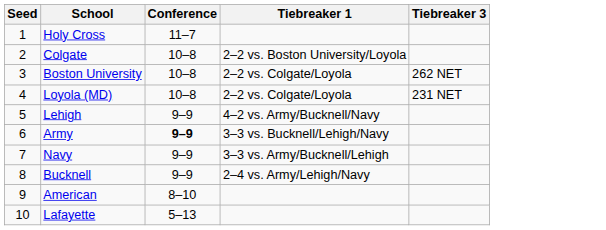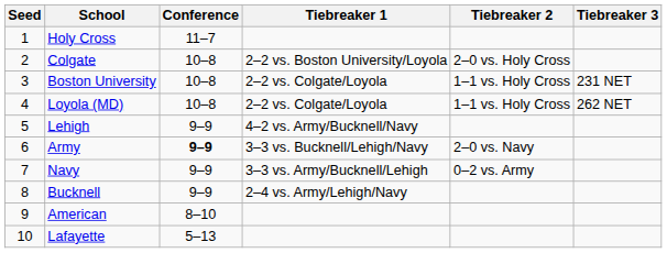 <table class="wikitable" style="text-align:center">
 <tr>
 <th>Seed</th>
 <th>School</th>
 <th>Conference</th>
 <th>Tiebreaker 1</th>
+<th>Tiebreaker 2</th>
 <th>Tiebreaker 3</th>
 </tr>
 <tr>
 <td>1</td>
 <td align="left"><a href='#'>Holy Cross</a></td>
 <td>11–7</td>
 <td align="left"></td>
 <td align="left"></td>
+<td align="left"></td>
 </tr>
 <tr>
 <td>2</td>
 <td align="left"><a href='#'>Colgate</a></td>
 <td>10–8</td>
 <td align="left">2–2 vs. Boston University/Loyola</td>
+<td align="left">2–0 vs. Holy Cross</td>
 <td align="left"></td>
 </tr>
 <tr>
 <td>3</td>
 <td align="left"><a href='#'>Boston University</a></td>
 <td>10–8</td>
 <td align="left">2–2 vs. Colgate/Loyola</td>
-<td align="left">262 NET</td>
+<td align="left">1–1 vs. Holy Cross</td>
+<td align="left">231 NET</td>
 </tr>
 <tr>
 <td>4</td>
 <td align="left"><a href='#'>Loyola (MD)</a></td>
 <td>10–8</td>
 <td align="left">2–2 vs. Colgate/Loyola</td>
-<td align="left">231 NET</td>
+<td align="left">1–1 vs. Holy Cross</td>
+<td align="left">262 NET</td>
 </tr>
 <tr>
 <td>5</td>
 <td align="left"><a href='#'>Lehigh</a></td>
 <td>9–9</td>
 <td align="left">4–2 vs. Army/Bucknell/Navy</td>
 <td align="left"></td>
+<td align="left"></td>
 </tr>
 <tr>
 <td>6</td>
 <td align="left"><a href='#'>Army</a></td>
 <td><strong>9–9</strong></td>
 <td align="left">3–3 vs. Bucknell/Lehigh/Navy</td>
+<td align="left">2–0 vs. Navy</td>
 <td align="left"></td>
 </tr>
 <tr>
 <td>7</td>
 <td align="left"><a href='#'>Navy</a></td>
 <td>9–9</td>
 <td align="left">3–3 vs. Army/Bucknell/Lehigh</td>
+<td align="left">0–2 vs. Army</td>
 <td align="left"></td>
 </tr>
 <tr>
 <td>8</td>
 <td align="left"><a href='#'>Bucknell</a></td>
 <td>9–9</td>
 <td align="left">2–4 vs. Army/Lehigh/Navy</td>
 <td align="left"></td>
+<td align="left"></td>
 </tr>
 <tr>
 <td>9</td>
 <td align="left"><a href='#'>American</a></td>
 <td>8–10</td>
+<td align="left"></td>
 <td align="left"></td>
 <td align="left"></td>
 </tr>
 <tr>
 <td>10</td>
 <td align="left"><a href='#'>Lafayette</a></td>
 <td>5–13</td>
 <td align="left"></td>
 <td align="left"></td>
+<td align="left"></td>
 </tr>
 </table>
